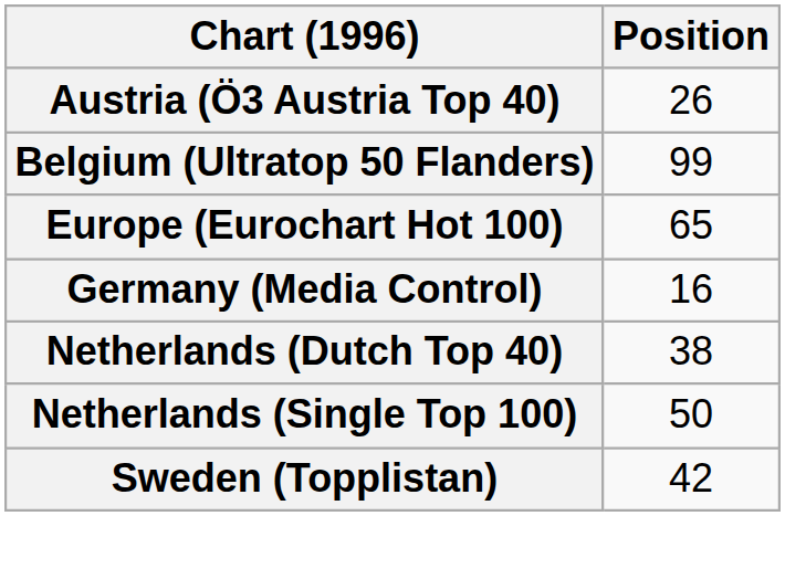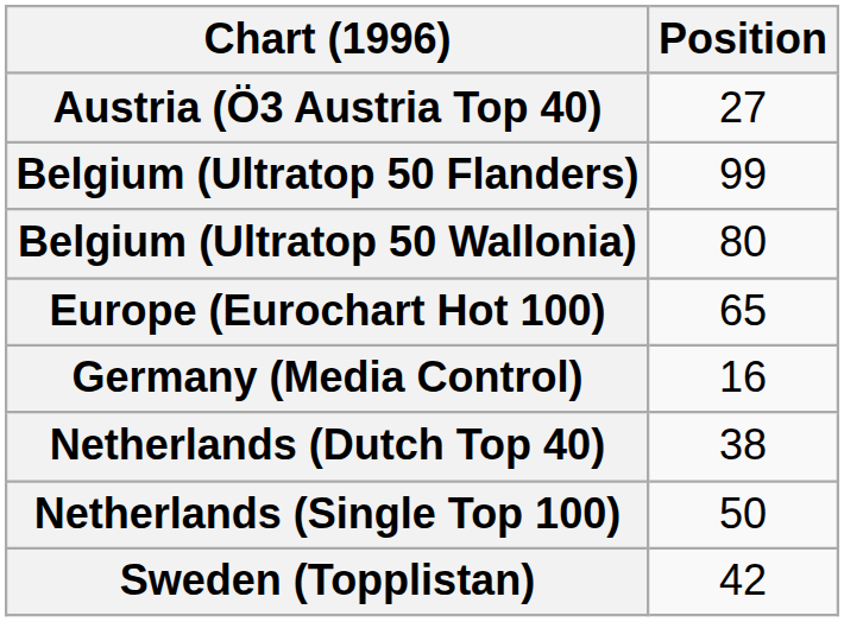 <table class="wikitable sortable plainrowheaders" style="text-align:center">
 <tr>
 <th scope="col">Chart (1996)</th>
 <th scope="col">Position</th>
 </tr>
 <tr>
 <th scope="row">Austria (Ö3 Austria Top 40)</th>
-<td>26</td>
+<td>27</td>
 </tr>
 <tr>
 <th scope="row">Belgium (Ultratop 50 Flanders)</th>
 <td>99</td>
+</tr>
+<tr>
+<th scope="row">Belgium (Ultratop 50 Wallonia)</th>
+<td>80</td>
 </tr>
 <tr>
 <th scope="row">Europe (Eurochart Hot 100)</th>
 <td>65</td>
 </tr>
 <tr>
 <th scope="row">Germany (Media Control)</th>
 <td>16</td>
 </tr>
 <tr>
 <th scope="row">Netherlands (Dutch Top 40)</th>
 <td>38</td>
 </tr>
 <tr>
 <th scope="row">Netherlands (Single Top 100)</th>
 <td>50</td>
 </tr>
 <tr>
 <th scope="row">Sweden (Topplistan)</th>
 <td>42</td>
 </tr>
 </table>
